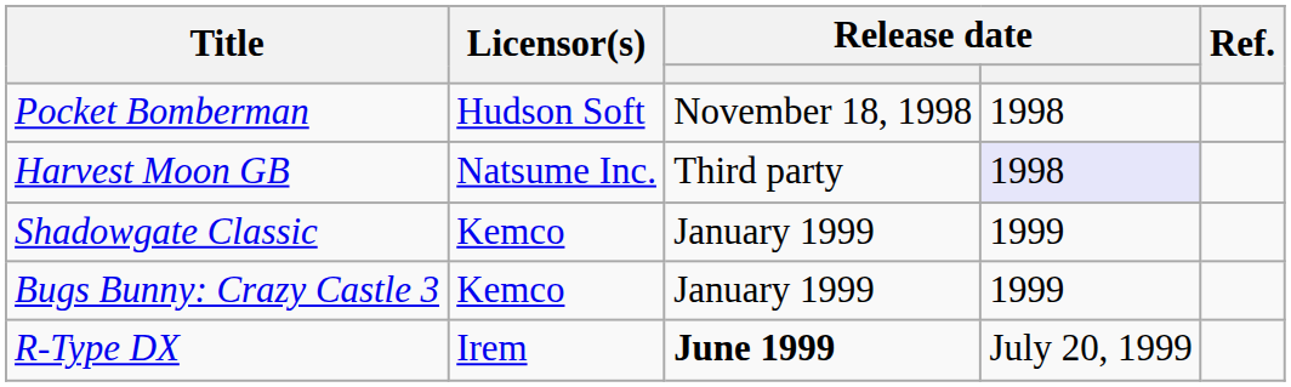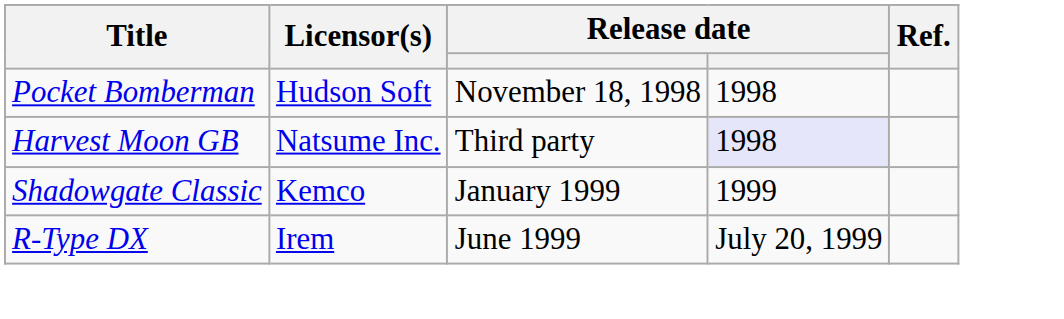 <table class="wikitable plainrowheaders sortable">
 <tr>
 <th rowspan="2">Title</th>
 <th rowspan="2">Licensor(s)</th>
 <th colspan="2">Release date</th>
 <th rowspan="2" class="unsortable">Ref.</th>
 </tr>
 <tr>
 <th data-sort-type="date"></th>
 <th data-sort-type="date"></th>
 </tr>
 <tr>
 <td><em><a href='#'>Pocket Bomberman</a></em></td>
 <td><a href='#'>Hudson Soft</a></td>
 <td>November 18, 1998</td>
 <td>1998</td>
 <td></td>
 </tr>
 <tr>
 <td><em><a href='#'>Harvest Moon GB</a></em></td>
 <td><a href='#'>Natsume Inc.</a></td>
 <td>Third party</td>
 <td style="background: lavender;">1998</td>
 <td></td>
 </tr>
 <tr>
 <td><em><a href='#'>Shadowgate Classic</a></em></td>
 <td><a href='#'>Kemco</a></td>
 <td>January 1999</td>
 <td>1999</td>
 <td></td>
 </tr>
 <tr>
-<td><em><a href='#'>Bugs Bunny: Crazy Castle 3</a></em></td>
-<td><a href='#'>Kemco</a></td>
-<td>January 1999</td>
-<td>1999</td>
-<td></td>
-</tr>
-<tr>
 <td><em><a href='#'>R-Type DX</a></em></td>
 <td><a href='#'>Irem</a></td>
-<td><strong>June 1999</strong></td>
+<td>June 1999</td>
 <td>July 20, 1999</td>
 <td></td>
 </tr>
 </table>
